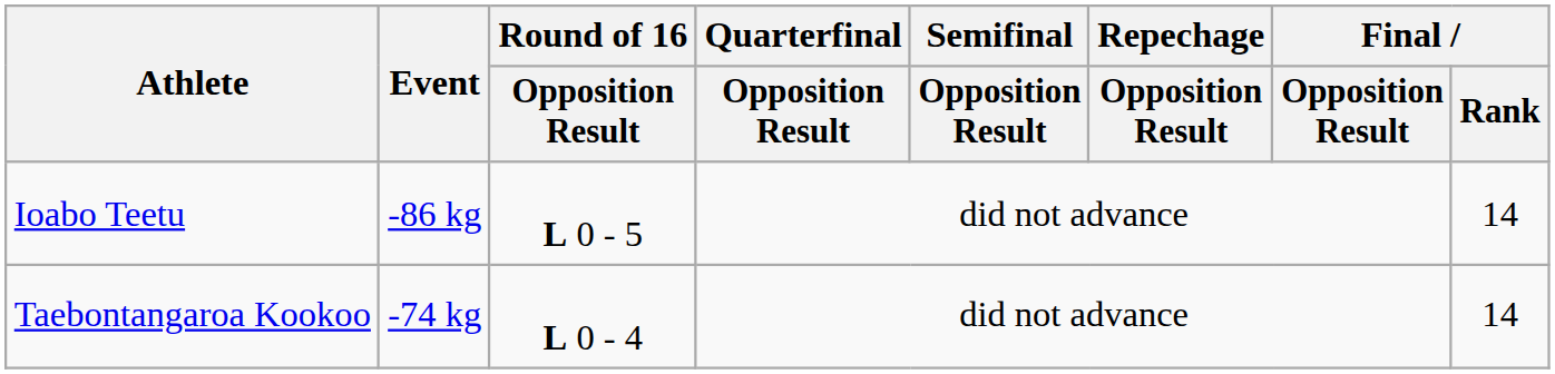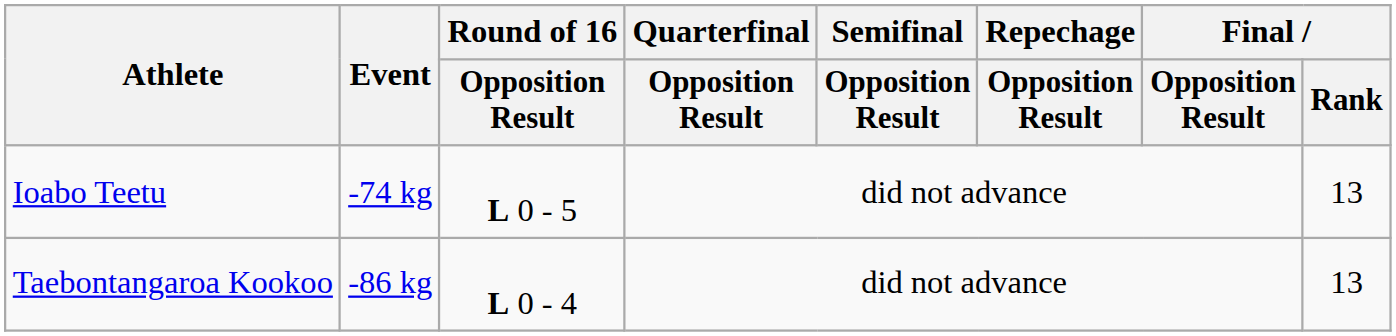 <table class="wikitable" style="font-size:90%;">
 <tr>
 <th rowspan=2>Athlete</th>
 <th rowspan=2>Event</th>
 <th>Round of 16</th>
 <th>Quarterfinal</th>
 <th>Semifinal</th>
 <th>Repechage</th>
 <th colspan=2>Final / </th>
 </tr>
 <tr style="font-size: 95%">
 <th>Opposition<br>Result</th>
 <th>Opposition<br>Result</th>
 <th>Opposition<br>Result</th>
 <th>Opposition<br>Result</th>
 <th>Opposition<br>Result</th>
 <th>Rank</th>
 </tr>
 <tr align=center>
 <td align=left><a href='#'>Ioabo Teetu</a></td>
-<td align=left><a href='#'>-86 kg</a></td>
+<td align=left><a href='#'>-74 kg</a></td>
 <td><br><strong>L</strong> 0 - 5</td>
 <td colspan=4>did not advance</td>
-<td>14</td>
+<td>13</td>
 </tr>
 <tr align=center>
 <td align=left><a href='#'>Taebontangaroa Kookoo</a></td>
-<td align=left><a href='#'>-74 kg</a></td>
+<td align=left><a href='#'>-86 kg</a></td>
 <td><br><strong>L</strong> 0 - 4</td>
 <td colspan=4>did not advance</td>
-<td>14</td>
+<td>13</td>
 </tr>
 </table>
